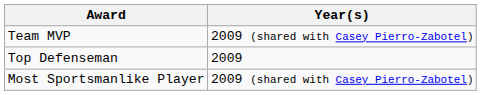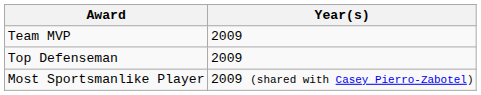 <table class="wikitable">
 <tr>
 <th>Award</th>
 <th>Year(s)</th>
 </tr>
 <tr>
 <td>Team MVP</td>
-<td>2009 <small>(shared with <a href='#'>Casey Pierro-Zabotel</a>)</small></td>
+<td>2009</td>
 </tr>
 <tr>
 <td>Top Defenseman</td>
 <td>2009</td>
 </tr>
 <tr>
 <td>Most Sportsmanlike Player</td>
 <td>2009 <small>(shared with <a href='#'>Casey Pierro-Zabotel</a>)</small></td>
 </tr>
 </table>
